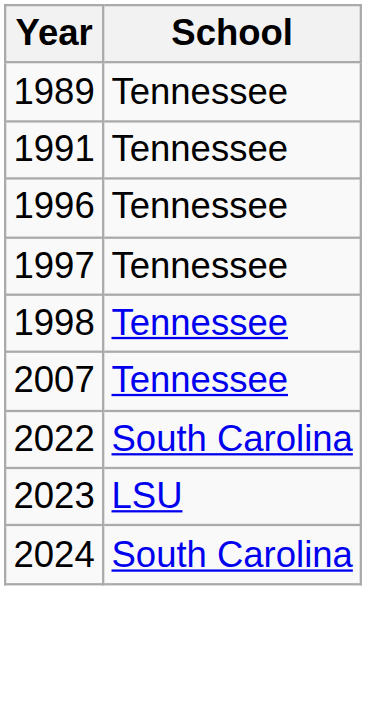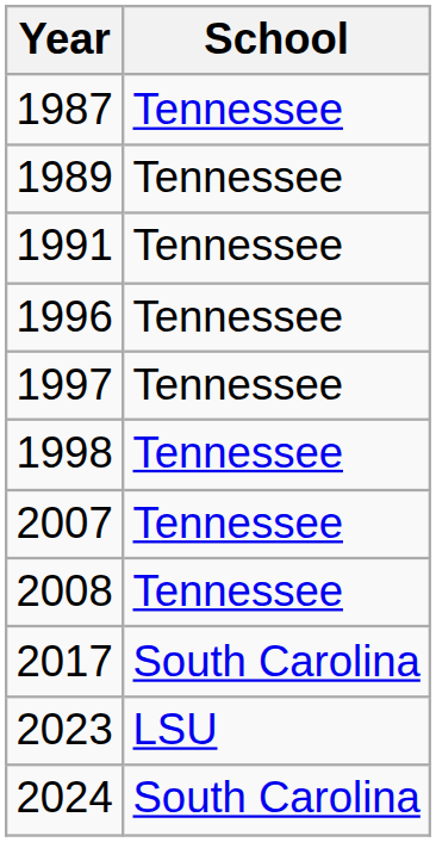 <table class="wikitable">
 <tr>
 <th>Year</th>
 <th>School</th>
+</tr>
+<tr>
+<td>1987</td>
+<td><a href='#'>Tennessee</a></td>
 </tr>
 <tr>
 <td>1989</td>
 <td>Tennessee</td>
 </tr>
 <tr>
 <td>1991</td>
 <td>Tennessee</td>
 </tr>
 <tr>
 <td>1996</td>
 <td>Tennessee</td>
 </tr>
 <tr>
 <td>1997</td>
 <td>Tennessee</td>
 </tr>
 <tr>
 <td>1998</td>
 <td><a href='#'>Tennessee</a></td>
 </tr>
 <tr>
 <td>2007</td>
 <td><a href='#'>Tennessee</a></td>
 </tr>
 <tr>
-<td>2022</td>
+<td>2008</td>
+<td><a href='#'>Tennessee</a></td>
+</tr>
+<tr>
+<td>2017</td>
 <td><a href='#'>South Carolina</a></td>
 </tr>
 <tr>
 <td>2023</td>
 <td><a href='#'>LSU</a></td>
 </tr>
 <tr>
 <td>2024</td>
 <td><a href='#'>South Carolina</a></td>
 </tr>
 </table>
